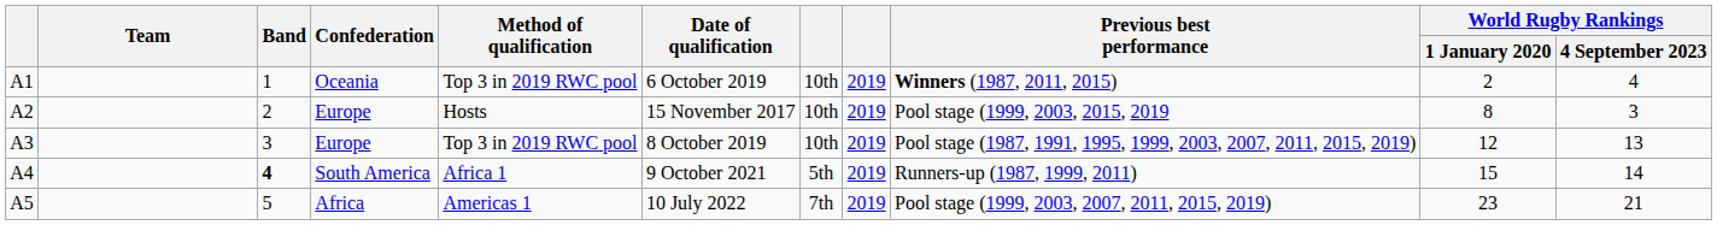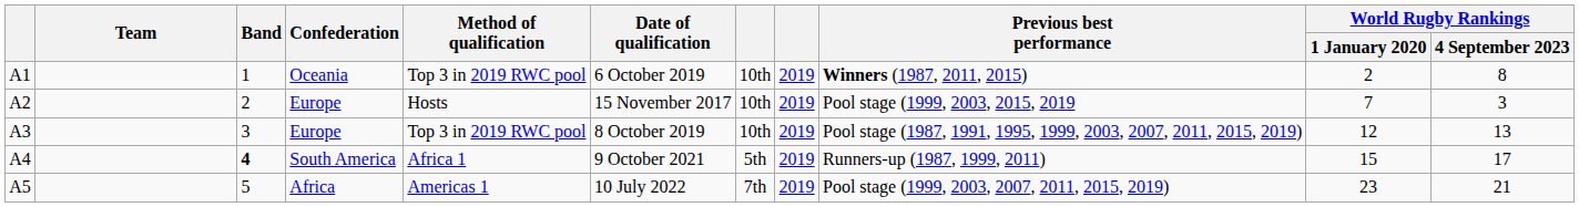 <table class="wikitable sortable">
 <tr>
 <th rowspan=2 width=15px></th>
 <th rowspan=2 width=175px>Team</th>
 <th rowspan=2 width=15px>Band</th>
 <th rowspan=2>Confederation</th>
 <th rowspan=2>Method of<br>qualification</th>
 <th rowspan=2>Date of<br>qualification</th>
 <th rowspan=2 data-sort-type="number"></th>
 <th rowspan=2></th>
 <th rowspan=2>Previous best<br>performance</th>
 <th colspan=2><a href='#'>World Rugby Rankings</a></th>
 </tr>
 <tr>
 <th>1 January 2020</th>
 <th>4 September 2023</th>
 </tr>
 <tr>
 <td align=center>A1</td>
 <td style=white-space:nowrap></td>
 <td>1</td>
 <td><a href='#'>Oceania</a></td>
 <td><span>Top 3 in <a href='#'>2019 RWC pool</a></span></td>
 <td>6 October 2019</td>
 <td align=center>10th</td>
 <td align=center><a href='#'>2019</a></td>
 <td data-sort-value="7.3"><strong>Winners</strong> (<a href='#'>1987</a>, <a href='#'>2011</a>, <a href='#'>2015</a>)</td>
 <td align=center>2</td>
-<td align=center>4</td>
+<td align=center>8</td>
 </tr>
 <tr>
 <td align=center>A2</td>
 <td style=white-space:nowrap></td>
 <td>2</td>
 <td><a href='#'>Europe</a></td>
 <td data-sort-value="*">Hosts</td>
 <td><span>15 November 2017</span></td>
 <td align=center>10th</td>
 <td align=center><a href='#'>2019</a></td>
 <td data-sort-value="5.1">Pool stage (<a href='#'>1999</a>, <a href='#'>2003</a>, <a href='#'>2015</a>, <a href='#'>2019</a></td>
-<td align=center>8</td>
+<td align=center>7</td>
 <td align=center>3</td>
 </tr>
 <tr>
 <td align=center>A3</td>
 <td style=white-space:nowrap></td>
 <td>3</td>
 <td><a href='#'>Europe</a></td>
 <td>Top 3 in <a href='#'>2019 RWC pool</a></td>
 <td>8 October 2019</td>
 <td align=center>10th</td>
 <td align=center><a href='#'>2019</a></td>
 <td data-sort-value="2.9">Pool stage (<a href='#'>1987</a>, <a href='#'>1991</a>, <a href='#'>1995</a>, <a href='#'>1999</a>, <a href='#'>2003</a>, <a href='#'>2007</a>, <a href='#'>2011</a>, <a href='#'>2015</a>, <a href='#'>2019</a>)</td>
 <td align=center>12</td>
 <td align=center>13</td>
 </tr>
 <tr>
 <td align=center>A4</td>
 <td style=white-space:nowrap></td>
 <td><strong>4</strong></td>
 <td><a href='#'>South America</a></td>
 <td><a href='#'>Africa 1</a></td>
 <td>9 October 2021</td>
 <td align=center>5th</td>
 <td align=center><a href='#'>2019</a></td>
 <td data-sort-value="6.3">Runners-up (<a href='#'>1987</a>, <a href='#'>1999</a>, <a href='#'>2011</a>)</td>
 <td align=center>15</td>
-<td align=center>14</td>
+<td align=center>17</td>
 </tr>
 <tr>
 <td align=center>A5</td>
 <td style=white-space:nowrap></td>
 <td>5</td>
 <td><a href='#'>Africa</a></td>
 <td><a href='#'>Americas 1</a></td>
 <td>10 July 2022</td>
 <td align=center>7th</td>
 <td align=center><a href='#'>2019</a></td>
 <td data-sort-value="2.6">Pool stage (<a href='#'>1999</a>, <a href='#'>2003</a>, <a href='#'>2007</a>, <a href='#'>2011</a>, <a href='#'>2015</a>, <a href='#'>2019</a>)</td>
 <td align=center>23</td>
 <td align=center>21</td>
 </tr>
 </table>
